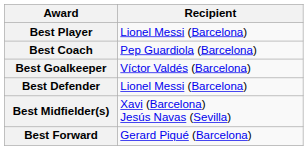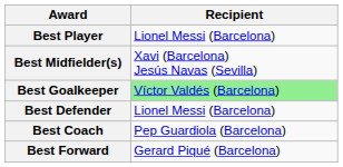 <table class="wikitable">
 <tr>
 <th width="150">Award</th>
 <th width="250">Recipient</th>
 </tr>
 <tr>
 <th>Best Player</th>
 <td> <a href='#'>Lionel Messi</a> (<a href='#'>Barcelona</a>)</td>
 </tr>
 <tr>
-<th>Best Coach</th>
-<td> <a href='#'>Pep Guardiola</a> (<a href='#'>Barcelona</a>)</td>
+<th>Best Midfielder(s)</th>
+<td> <a href='#'>Xavi</a> (<a href='#'>Barcelona</a>) <br>  <a href='#'>Jesús Navas</a> (<a href='#'>Sevilla</a>)</td>
 </tr>
 <tr>
 <th>Best Goalkeeper</th>
-<td> <a href='#'>Víctor Valdés</a> (<a href='#'>Barcelona</a>)</td>
+<td style="background: lightgreen;"> <a href='#'>Víctor Valdés</a> (<a href='#'>Barcelona</a>)</td>
 </tr>
 <tr>
 <th>Best Defender</th>
 <td> <a href='#'>Lionel Messi</a> (<a href='#'>Barcelona</a>)</td>
 </tr>
 <tr>
-<th>Best Midfielder(s)</th>
-<td> <a href='#'>Xavi</a> (<a href='#'>Barcelona</a>) <br>  <a href='#'>Jesús Navas</a> (<a href='#'>Sevilla</a>)</td>
+<th>Best Coach</th>
+<td> <a href='#'>Pep Guardiola</a> (<a href='#'>Barcelona</a>)</td>
 </tr>
 <tr>
 <th>Best Forward</th>
 <td> <a href='#'>Gerard Piqué</a> (<a href='#'>Barcelona</a>)</td>
 </tr>
 </table>
